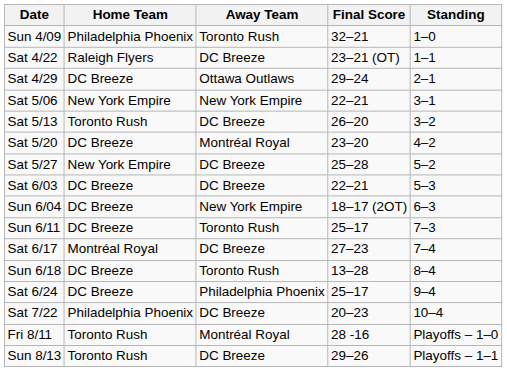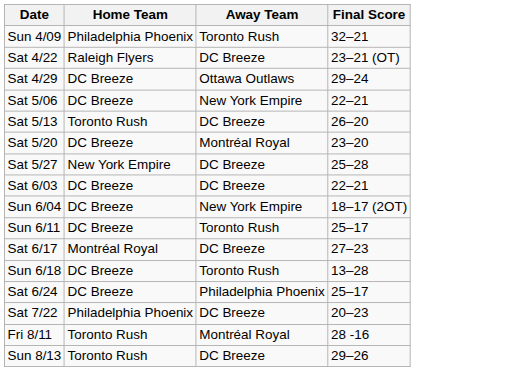 <table class="wikitable">
 <tr>
 <th>Date</th>
 <th>Home Team</th>
 <th>Away Team</th>
 <th>Final Score</th>
-<th>Standing</th>
 </tr>
 <tr>
 <td>Sun 4/09</td>
 <td>Philadelphia Phoenix</td>
 <td>Toronto Rush</td>
 <td>32–21</td>
-<td>1–0</td>
 </tr>
 <tr>
 <td>Sat 4/22</td>
 <td>Raleigh Flyers</td>
 <td>DC Breeze</td>
 <td>23–21 (OT)</td>
-<td>1–1</td>
 </tr>
 <tr>
 <td>Sat 4/29</td>
 <td>DC Breeze</td>
 <td>Ottawa Outlaws</td>
 <td>29–24</td>
-<td>2–1</td>
 </tr>
 <tr>
 <td>Sat 5/06</td>
-<td>New York Empire</td>
+<td>DC Breeze</td>
 <td>New York Empire</td>
 <td>22–21</td>
-<td>3–1</td>
 </tr>
 <tr>
 <td>Sat 5/13</td>
 <td>Toronto Rush</td>
 <td>DC Breeze</td>
 <td>26–20</td>
-<td>3–2</td>
 </tr>
 <tr>
 <td>Sat 5/20</td>
 <td>DC Breeze</td>
 <td>Montréal Royal</td>
 <td>23–20</td>
-<td>4–2</td>
 </tr>
 <tr>
 <td>Sat 5/27</td>
 <td>New York Empire</td>
 <td>DC Breeze</td>
 <td>25–28</td>
-<td>5–2</td>
 </tr>
 <tr>
 <td>Sat 6/03</td>
 <td>DC Breeze</td>
 <td>DC Breeze</td>
 <td>22–21</td>
-<td>5–3</td>
 </tr>
 <tr>
 <td>Sun 6/04</td>
 <td>DC Breeze</td>
 <td>New York Empire</td>
 <td>18–17 (2OT)</td>
-<td>6–3</td>
 </tr>
 <tr>
 <td>Sun 6/11</td>
 <td>DC Breeze</td>
 <td>Toronto Rush</td>
 <td>25–17</td>
-<td>7–3</td>
 </tr>
 <tr>
 <td>Sat 6/17</td>
 <td>Montréal Royal</td>
 <td>DC Breeze</td>
 <td>27–23</td>
-<td>7–4</td>
 </tr>
 <tr>
 <td>Sun 6/18</td>
 <td>DC Breeze</td>
 <td>Toronto Rush</td>
 <td>13–28</td>
-<td>8–4</td>
 </tr>
 <tr>
 <td>Sat 6/24</td>
 <td>DC Breeze</td>
 <td>Philadelphia Phoenix</td>
 <td>25–17</td>
-<td>9–4</td>
 </tr>
 <tr>
 <td>Sat 7/22</td>
 <td>Philadelphia Phoenix</td>
 <td>DC Breeze</td>
 <td>20–23</td>
-<td>10–4</td>
 </tr>
 <tr>
 <td>Fri 8/11</td>
 <td>Toronto Rush</td>
 <td>Montréal Royal</td>
 <td>28 -16</td>
-<td>Playoffs – 1–0</td>
 </tr>
 <tr>
 <td>Sun 8/13</td>
 <td>Toronto Rush</td>
 <td>DC Breeze</td>
 <td>29–26</td>
-<td>Playoffs – 1–1</td>
 </tr>
 </table>
